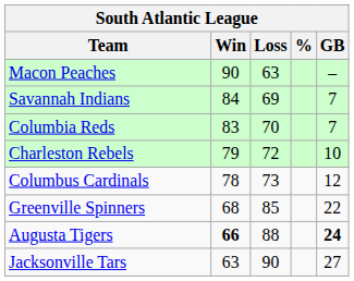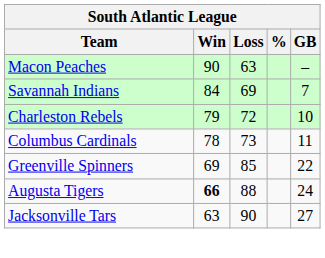 <table class="wikitable">
 <tr>
 <th colspan="5">South Atlantic League</th>
 </tr>
 <tr>
 <th width="60%">Team</th>
 <th>Win</th>
 <th>Loss</th>
 <th>%</th>
 <th>GB</th>
 </tr>
 <tr align=center bgcolor=ccffcc>
 <td align=left><a href='#'>Macon Peaches</a></td>
 <td>90</td>
 <td>63</td>
 <td></td>
 <td>–</td>
 </tr>
 <tr align=center bgcolor=ccffcc>
 <td align=left><a href='#'>Savannah Indians</a></td>
 <td>84</td>
 <td>69</td>
 <td></td>
 <td>7</td>
 </tr>
 <tr align=center bgcolor=ccffcc>
-<td align=left><a href='#'>Columbia Reds</a></td>
-<td>83</td>
-<td>70</td>
-<td></td>
-<td>7</td>
-</tr>
-<tr align=center bgcolor=ccffcc>
 <td align=left><a href='#'>Charleston Rebels</a></td>
 <td>79</td>
 <td>72</td>
 <td></td>
 <td>10</td>
 </tr>
 <tr align=center>
 <td align=left><a href='#'>Columbus Cardinals</a></td>
 <td>78</td>
 <td>73</td>
 <td></td>
-<td>12</td>
+<td>11</td>
 </tr>
 <tr align=center>
 <td align=left><a href='#'>Greenville Spinners</a></td>
-<td>68</td>
+<td>69</td>
 <td>85</td>
 <td></td>
 <td>22</td>
 </tr>
 <tr align=center>
 <td align=left><a href='#'>Augusta Tigers</a></td>
 <td><strong>66</strong></td>
 <td>88</td>
 <td></td>
-<td><strong>24</strong></td>
+<td>24</td>
 </tr>
 <tr align=center>
 <td align=left><a href='#'>Jacksonville Tars</a></td>
 <td>63</td>
 <td>90</td>
 <td></td>
 <td>27</td>
 </tr>
 </table>
